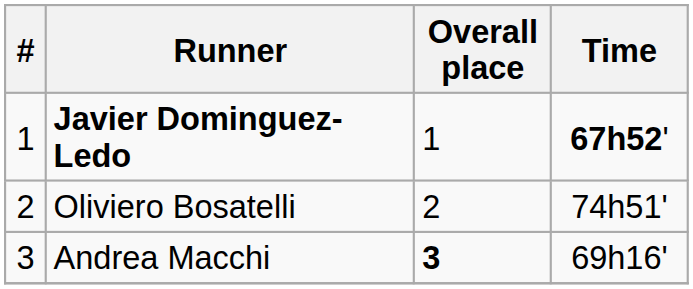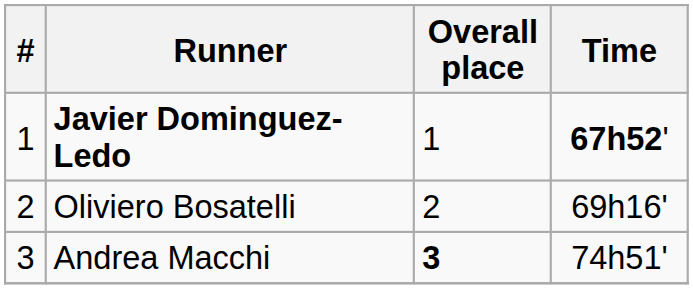 <table class="wikitable" style="font-size:95%;width:320px;">
 <tr>
 <th width=6%>#</th>
 <th width=54%>Runner</th>
 <th width=20%>Overall place</th>
 <th width=20%>Time</th>
 </tr>
 <tr>
 <td align=center>1</td>
 <td> <strong>Javier Dominguez-Ledo</strong></td>
 <td>1</td>
 <td align=center><strong>67h52</strong>'</td>
 </tr>
 <tr>
 <td align=center>2</td>
 <td> Oliviero Bosatelli</td>
 <td>2</td>
-<td align=center>74h51'</td>
+<td align=center>69h16'</td>
 </tr>
 <tr>
 <td align=center>3</td>
 <td> Andrea Macchi</td>
 <td><strong>3</strong></td>
-<td align=center>69h16'</td>
+<td align=center>74h51'</td>
 </tr>
 <tr>
 </tr>
 </table>
